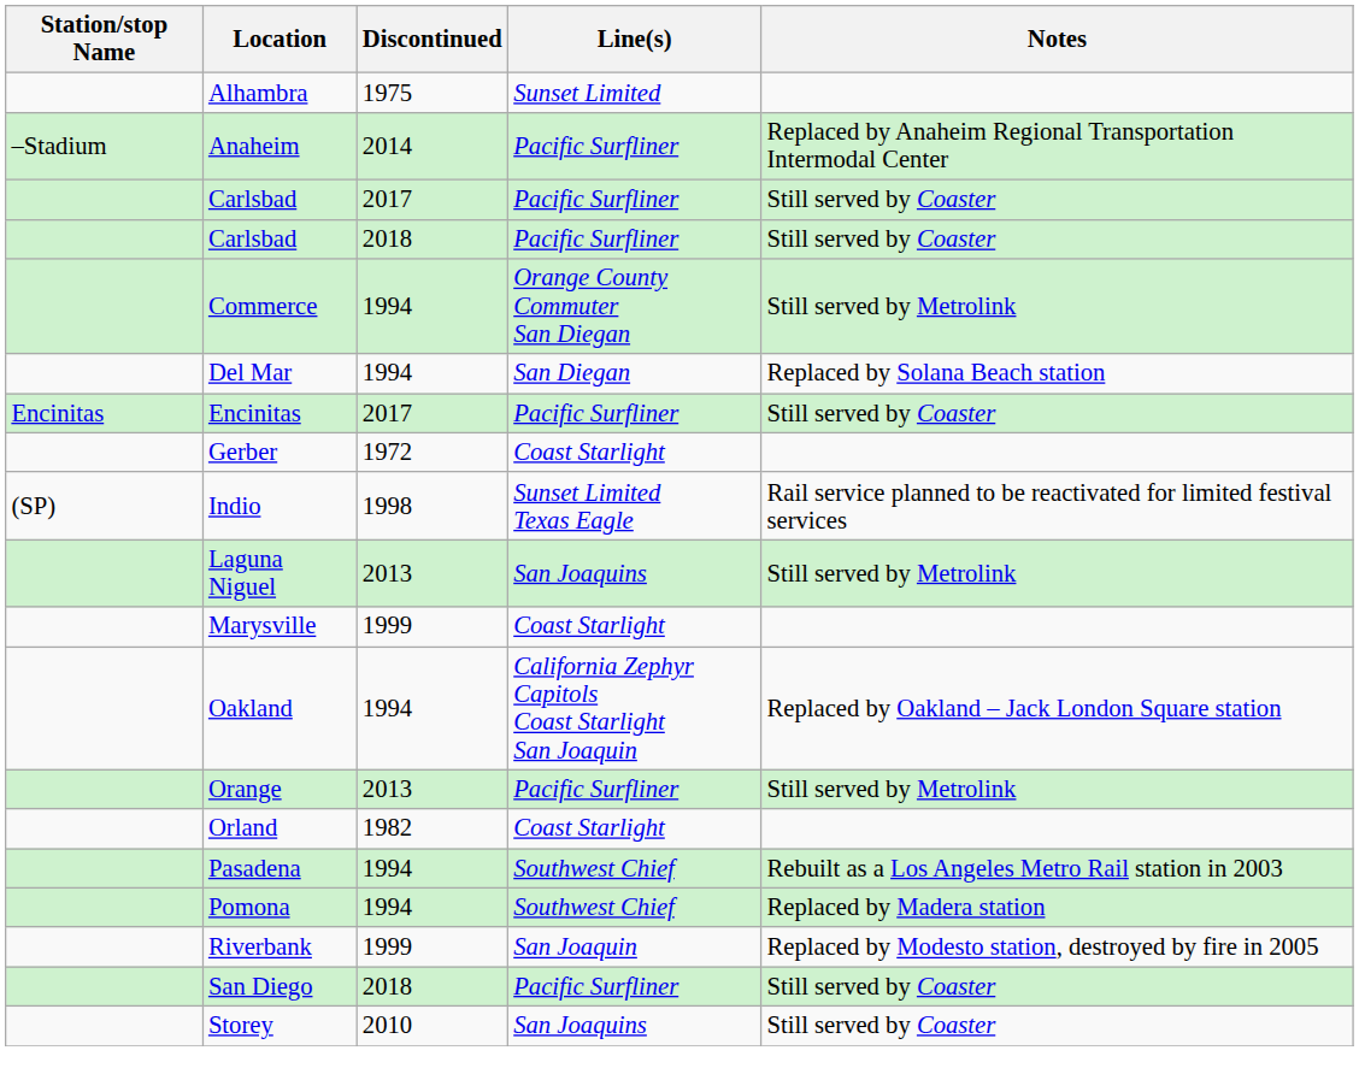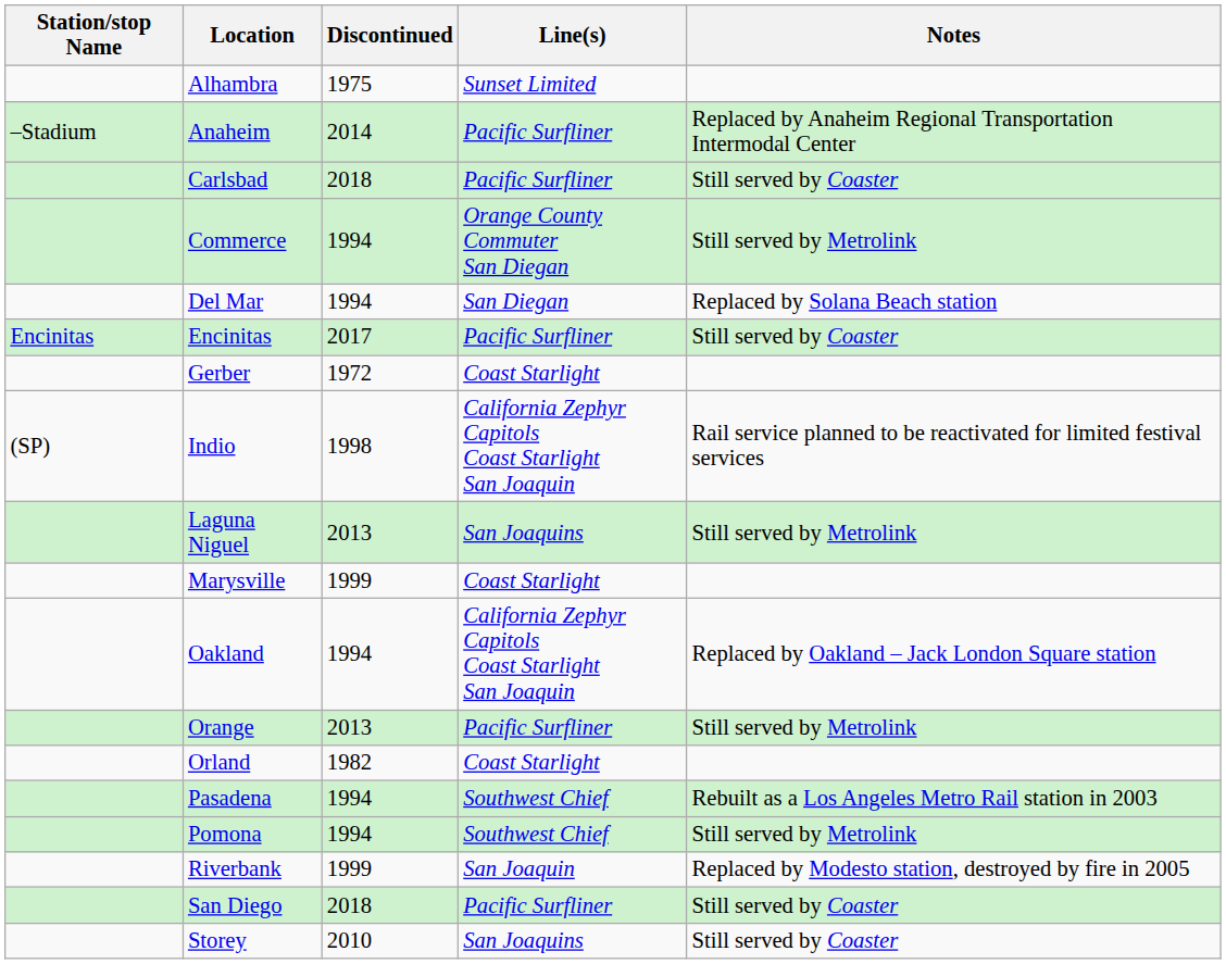 <table class="wikitable sortable sticky-header">
 <tr>
 <th>Station/stop Name</th>
 <th>Location</th>
 <th>Discontinued</th>
 <th class="unsortable">Line(s)</th>
 <th class="unsortable">Notes</th>
 </tr>
 <tr>
 <td></td>
 <td><a href='#'>Alhambra</a></td>
 <td>1975</td>
 <td><em><a href='#'>Sunset Limited</a></em></td>
 <td></td>
 </tr>
 <tr style="background: #cef2ce;">
 <td>–Stadium</td>
 <td><a href='#'>Anaheim</a></td>
 <td>2014</td>
 <td><em><a href='#'>Pacific Surfliner</a></em></td>
 <td>Replaced by Anaheim Regional Transportation Intermodal Center</td>
-</tr>
-<tr style="background: #cef2ce;">
-<td></td>
-<td><a href='#'>Carlsbad</a></td>
-<td>2017</td>
-<td><em><a href='#'>Pacific Surfliner</a></em></td>
-<td>Still served by <em><a href='#'>Coaster</a></em></td>
 </tr>
 <tr style="background: #cef2ce;">
 <td></td>
 <td><a href='#'>Carlsbad</a></td>
 <td>2018</td>
 <td><em><a href='#'>Pacific Surfliner</a></em></td>
 <td>Still served by <em><a href='#'>Coaster</a></em></td>
 </tr>
 <tr style="background: #cef2ce;">
 <td></td>
 <td><a href='#'>Commerce</a></td>
 <td>1994</td>
 <td><em><a href='#'>Orange County Commuter</a></em><br><em><a href='#'>San Diegan</a></em></td>
 <td>Still served by <a href='#'>Metrolink</a></td>
 </tr>
 <tr>
 <td></td>
 <td><a href='#'>Del Mar</a></td>
 <td>1994</td>
 <td><em><a href='#'>San Diegan</a></em></td>
 <td>Replaced by <a href='#'>Solana Beach station</a></td>
 </tr>
 <tr style="background: #cef2ce;">
 <td><a href='#'>Encinitas</a></td>
 <td><a href='#'>Encinitas</a></td>
 <td>2017</td>
 <td><em><a href='#'>Pacific Surfliner</a></em></td>
 <td>Still served by <em><a href='#'>Coaster</a></em></td>
 </tr>
 <tr>
 <td></td>
 <td><a href='#'>Gerber</a></td>
 <td>1972</td>
 <td><em><a href='#'>Coast Starlight</a></em></td>
 <td></td>
 </tr>
 <tr>
 <td> (SP)</td>
 <td><a href='#'>Indio</a></td>
 <td>1998</td>
-<td><em><a href='#'>Sunset Limited</a></em><br><em><a href='#'>Texas Eagle</a></em></td>
+<td><em><a href='#'>California Zephyr</a></em><br><em><a href='#'>Capitols</a></em><br><em><a href='#'>Coast Starlight</a></em><br><em><a href='#'>San Joaquin</a></em></td>
 <td>Rail service planned to be reactivated for limited festival services</td>
 </tr>
 <tr style="background: #cef2ce;">
 <td></td>
 <td><a href='#'>Laguna Niguel</a></td>
 <td>2013</td>
 <td><em><a href='#'>San Joaquins</a></em></td>
 <td>Still served by <a href='#'>Metrolink</a></td>
 </tr>
 <tr>
 <td></td>
 <td><a href='#'>Marysville</a></td>
 <td>1999</td>
 <td><em><a href='#'>Coast Starlight</a></em></td>
 <td></td>
 </tr>
 <tr>
 <td></td>
 <td><a href='#'>Oakland</a></td>
 <td>1994</td>
 <td><em><a href='#'>California Zephyr</a></em><br><em><a href='#'>Capitols</a></em><br><em><a href='#'>Coast Starlight</a></em><br><em><a href='#'>San Joaquin</a></em></td>
 <td>Replaced by <a href='#'>Oakland – Jack London Square station</a></td>
 </tr>
 <tr style="background: #cef2ce;">
 <td></td>
 <td><a href='#'>Orange</a></td>
 <td>2013</td>
 <td><em><a href='#'>Pacific Surfliner</a></em></td>
 <td>Still served by <a href='#'>Metrolink</a></td>
 </tr>
 <tr>
 <td></td>
 <td><a href='#'>Orland</a></td>
 <td>1982</td>
 <td><em><a href='#'>Coast Starlight</a></em></td>
 <td></td>
 </tr>
 <tr style="background: #cef2ce;">
 <td></td>
 <td><a href='#'>Pasadena</a></td>
 <td>1994</td>
 <td><em><a href='#'>Southwest Chief</a></em></td>
 <td>Rebuilt as a <a href='#'>Los Angeles Metro Rail</a> station in 2003</td>
 </tr>
 <tr style="background: #cef2ce;">
 <td></td>
 <td><a href='#'>Pomona</a></td>
 <td>1994</td>
 <td><em><a href='#'>Southwest Chief</a></em></td>
-<td>Replaced by <a href='#'>Madera station</a></td>
+<td>Still served by <a href='#'>Metrolink</a></td>
 </tr>
 <tr>
 <td></td>
 <td><a href='#'>Riverbank</a></td>
 <td>1999</td>
 <td><em><a href='#'>San Joaquin</a></em></td>
 <td>Replaced by <a href='#'>Modesto station</a>, destroyed by fire in 2005</td>
 </tr>
 <tr style="background: #cef2ce;">
 <td></td>
 <td><a href='#'>San Diego</a></td>
 <td>2018</td>
 <td><em><a href='#'>Pacific Surfliner</a></em></td>
 <td>Still served by <em><a href='#'>Coaster</a></em></td>
 </tr>
 <tr>
 <td></td>
 <td><a href='#'>Storey</a></td>
 <td>2010</td>
 <td><em><a href='#'>San Joaquins</a></em></td>
 <td>Still served by <em><a href='#'>Coaster</a></em></td>
 </tr>
 </table>
